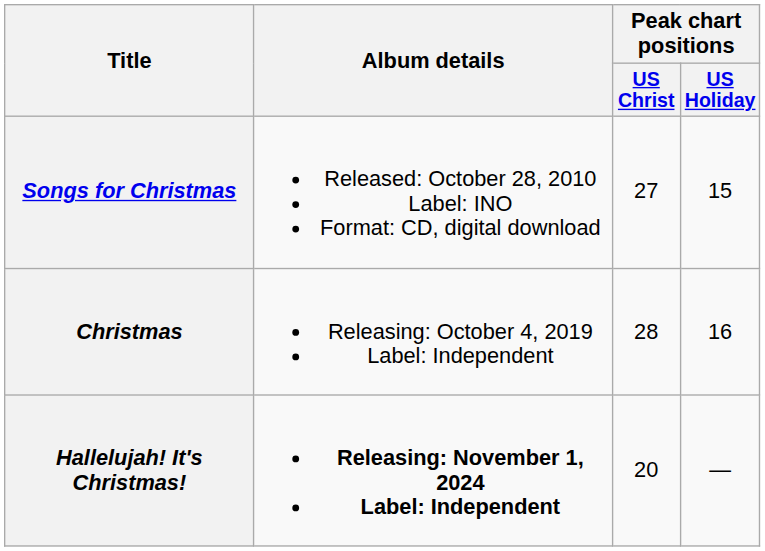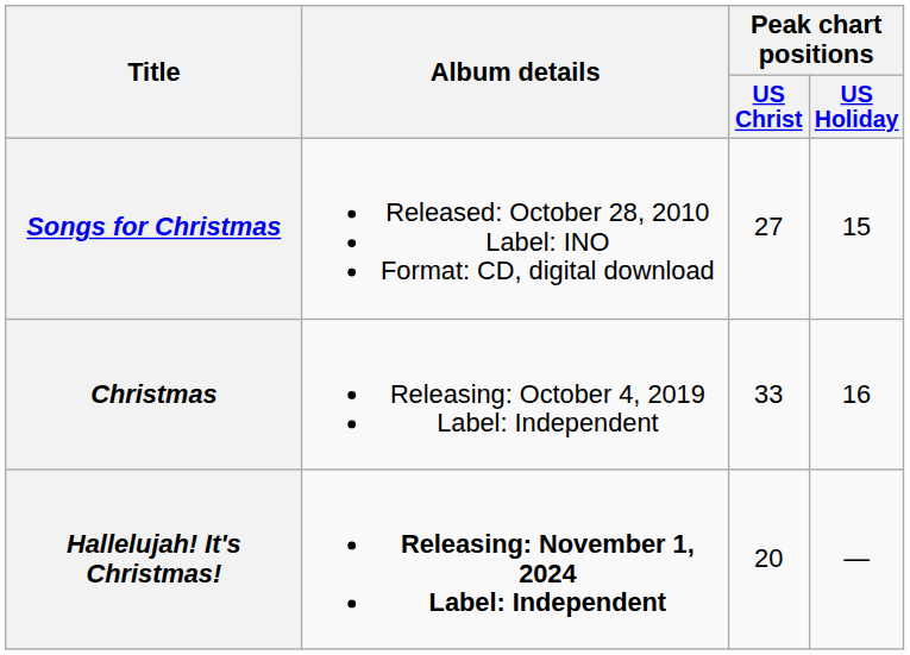 <table class="wikitable plainrowheaders" style="text-align:center;">
 <tr>
 <th scope="col" rowspan="2" style="width:11em;">Title</th>
 <th scope="col" rowspan="2" style="width:16em;">Album details</th>
 <th scope="col" colspan="2">Peak chart positions</th>
 </tr>
 <tr>
 <th style="width:3em; font-size:90%"><a href='#'>US<br>Christ</a><br></th>
 <th style="width:3em; font-size:90%"><a href='#'>US<br>Holiday</a><br></th>
 </tr>
 <tr>
 <th scope="row"><em><a href='#'>Songs for Christmas</a></em></th>
 <td><br><ul><li>Released: October 28, 2010</li><li>Label: INO</li><li>Format: CD, digital download</li></ul></td>
 <td>27</td>
 <td>15</td>
 </tr>
 <tr>
 <th scope="row"><em>Christmas</em></th>
 <td><br><ul><li>Releasing: October 4, 2019</li><li>Label: Independent</li></ul></td>
-<td>28</td>
+<td>33</td>
 <td>16</td>
 </tr>
 <tr>
 <th scope="row"><em>Hallelujah! It's Christmas!</em></th>
 <td><strong><br><ul><li>Releasing: November 1, 2024</li><li>Label: Independent</li></ul></strong></td>
 <td>20</td>
 <td>—</td>
 </tr>
 </table>
